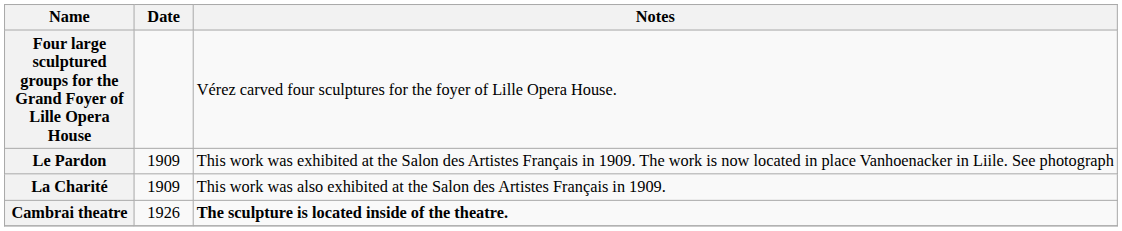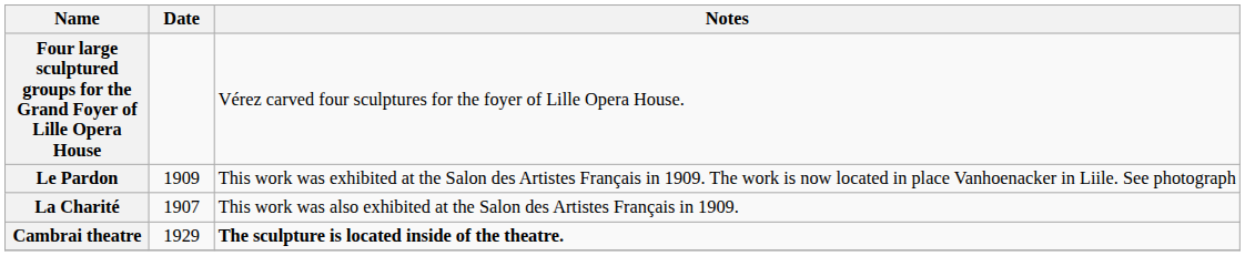 <table class="wikitable sortable plainrowheaders">
 <tr>
 <th scope="col" style="width:120px">Name</th>
 <th scope="col" style="width:50px">Date</th>
 <th scope="col" class="unsortable">Notes</th>
 </tr>
 <tr>
 <th scope="row">Four large sculptured groups for the Grand Foyer of Lille Opera House</th>
 <td align="center"></td>
 <td>Vérez carved four sculptures for the foyer of Lille Opera House.<br></td>
 </tr>
 <tr>
 <th scope="row"><strong>Le Pardon</strong></th>
 <td align="center">1909</td>
 <td>This work was exhibited at the Salon des Artistes Français in 1909. The work is now located in place Vanhoenacker in Liile. See photograph <br></td>
 </tr>
 <tr>
 <th scope="row"><strong>La Charité</strong></th>
-<td align="center">1909</td>
+<td align="center">1907</td>
 <td>This work was also exhibited at the Salon des Artistes Français in 1909.<br></td>
 </tr>
 <tr>
 <th scope="row">Cambrai theatre</th>
-<td align="center">1926</td>
+<td align="center">1929</td>
 <td><strong>The sculpture is located inside of the theatre.<br></strong></td>
 </tr>
 <tr>
 </tr>
 </table>
